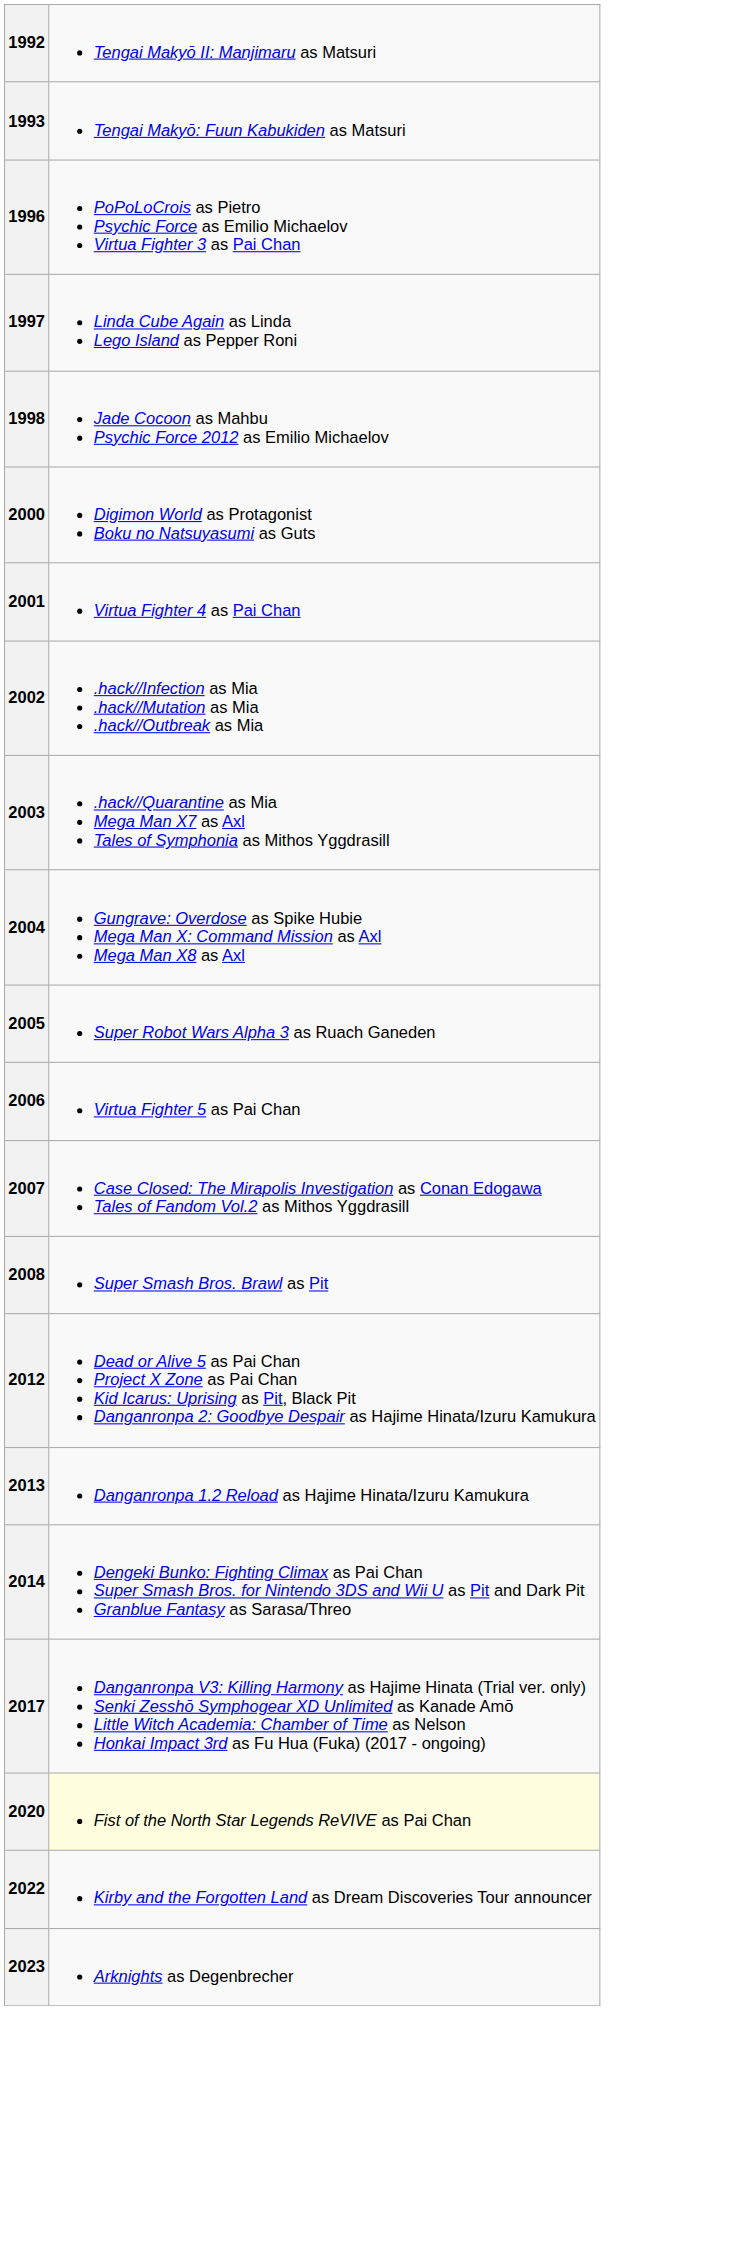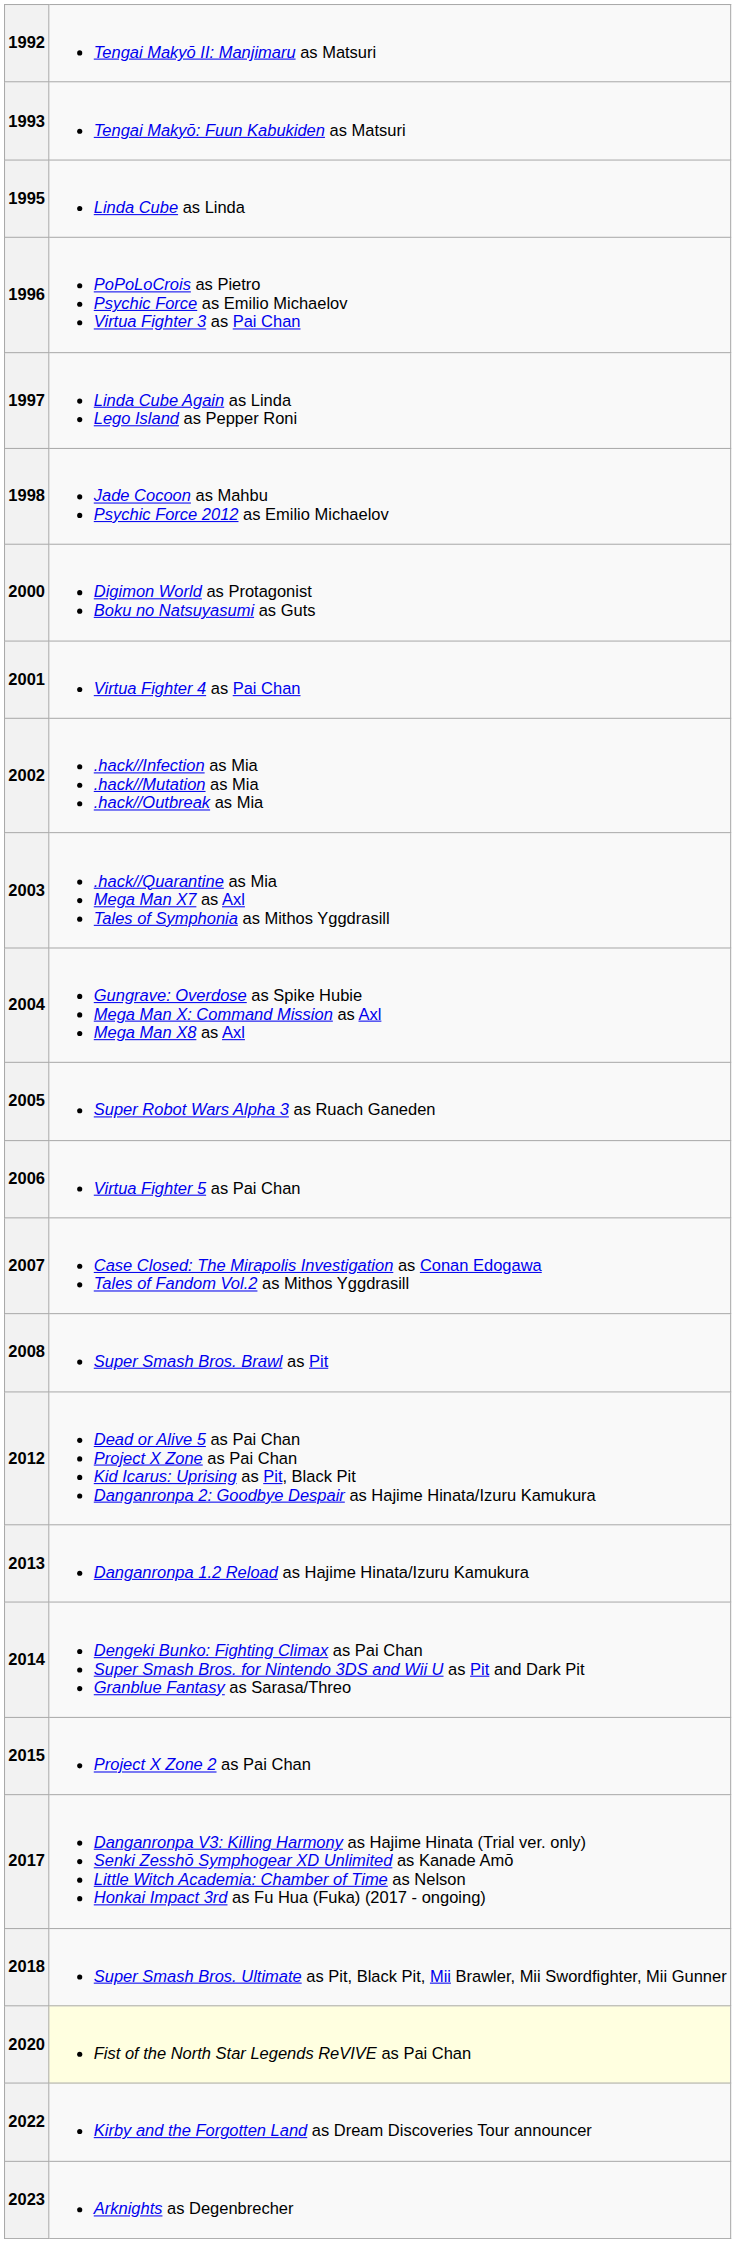 <table class="wikitable">
 <tr>
 <th>1992</th>
 <td><br><ul><li><em><a href='#'>Tengai Makyō II: Manjimaru</a></em> as Matsuri</li></ul></td>
 </tr>
 <tr>
 <th>1993</th>
 <td><br><ul><li><em><a href='#'>Tengai Makyō: Fuun Kabukiden</a></em> as Matsuri</li></ul></td>
+</tr>
+<tr>
+<th>1995</th>
+<td><br><ul><li><em><a href='#'>Linda Cube</a></em> as Linda</li></ul></td>
 </tr>
 <tr>
 <th>1996</th>
 <td><br><ul><li><em><a href='#'>PoPoLoCrois</a></em> as Pietro</li><li><em><a href='#'>Psychic Force</a></em> as Emilio Michaelov</li><li><em><a href='#'>Virtua Fighter 3</a></em> as <a href='#'>Pai Chan</a></li></ul></td>
 </tr>
 <tr>
 <th>1997</th>
 <td><br><ul><li><em><a href='#'>Linda Cube Again</a></em> as Linda</li><li><em><a href='#'>Lego Island</a></em> as Pepper Roni</li></ul></td>
 </tr>
 <tr>
 <th>1998</th>
 <td><br><ul><li><em><a href='#'>Jade Cocoon</a></em> as Mahbu</li><li><em><a href='#'>Psychic Force 2012</a></em> as Emilio Michaelov</li></ul></td>
 </tr>
 <tr>
 <th>2000</th>
 <td><br><ul><li><em><a href='#'>Digimon World</a></em> as Protagonist</li><li><em><a href='#'>Boku no Natsuyasumi</a></em> as Guts</li></ul></td>
 </tr>
 <tr>
 <th>2001</th>
 <td><br><ul><li><em><a href='#'>Virtua Fighter 4</a></em> as <a href='#'>Pai Chan</a></li></ul></td>
 </tr>
 <tr>
 <th>2002</th>
 <td><br><ul><li><em><a href='#'>.hack//Infection</a></em> as Mia</li><li><em><a href='#'>.hack//Mutation</a></em> as Mia</li><li><em><a href='#'>.hack//Outbreak</a></em> as Mia</li></ul></td>
 </tr>
 <tr>
 <th>2003</th>
 <td><br><ul><li><em><a href='#'>.hack//Quarantine</a></em> as Mia</li><li><em><a href='#'>Mega Man X7</a></em> as <a href='#'>Axl</a></li><li><em><a href='#'>Tales of Symphonia</a></em> as Mithos Yggdrasill</li></ul></td>
 </tr>
 <tr>
 <th>2004</th>
 <td><br><ul><li><em><a href='#'>Gungrave: Overdose</a></em> as Spike Hubie</li><li><em><a href='#'>Mega Man X: Command Mission</a></em> as <a href='#'>Axl</a></li><li><em><a href='#'>Mega Man X8</a></em> as <a href='#'>Axl</a></li></ul></td>
 </tr>
 <tr>
 <th>2005</th>
 <td><br><ul><li><em><a href='#'>Super Robot Wars Alpha 3</a></em> as Ruach Ganeden</li></ul></td>
 </tr>
 <tr>
 <th>2006</th>
 <td><br><ul><li><em><a href='#'>Virtua Fighter 5</a></em> as Pai Chan</li></ul></td>
 </tr>
 <tr>
 <th>2007</th>
 <td><br><ul><li><em><a href='#'>Case Closed: The Mirapolis Investigation</a></em> as <a href='#'>Conan Edogawa</a></li><li><em><a href='#'>Tales of Fandom Vol.2</a></em> as Mithos Yggdrasill</li></ul></td>
 </tr>
 <tr>
 <th>2008</th>
 <td><br><ul><li><em><a href='#'>Super Smash Bros. Brawl</a></em> as <a href='#'>Pit</a></li></ul></td>
 </tr>
 <tr>
 <th>2012</th>
 <td><br><ul><li><em><a href='#'>Dead or Alive 5</a></em> as Pai Chan</li><li><em><a href='#'>Project X Zone</a></em> as Pai Chan</li><li><em><a href='#'>Kid Icarus: Uprising</a></em> as <a href='#'>Pit</a>, Black Pit</li><li><em><a href='#'>Danganronpa 2: Goodbye Despair</a></em> as Hajime Hinata/Izuru Kamukura</li></ul></td>
 </tr>
 <tr>
 <th>2013</th>
 <td><br><ul><li><em><a href='#'>Danganronpa 1.2 Reload</a></em> as Hajime Hinata/Izuru Kamukura</li></ul></td>
 </tr>
 <tr>
 <th>2014</th>
 <td><br><ul><li><em><a href='#'>Dengeki Bunko: Fighting Climax</a></em> as Pai Chan</li><li><em><a href='#'>Super Smash Bros. for Nintendo 3DS and Wii U</a></em> as <a href='#'>Pit</a> and Dark Pit</li><li><em><a href='#'>Granblue Fantasy</a></em> as Sarasa/Threo</li></ul></td>
 </tr>
 <tr>
+<th>2015</th>
+<td><br><ul><li><em><a href='#'>Project X Zone 2</a></em> as Pai Chan</li></ul></td>
+</tr>
+<tr>
 <th>2017</th>
 <td><br><ul><li><em><a href='#'>Danganronpa V3: Killing Harmony</a></em> as Hajime Hinata (Trial ver. only)</li><li><em><a href='#'>Senki Zesshō Symphogear XD Unlimited</a></em> as Kanade Amō</li><li><em><a href='#'>Little Witch Academia: Chamber of Time</a></em> as Nelson</li><li><em><a href='#'>Honkai Impact 3rd</a></em> as Fu Hua (Fuka) (2017 - ongoing)</li></ul></td>
+</tr>
+<tr>
+<th>2018</th>
+<td><br><ul><li><em><a href='#'>Super Smash Bros. Ultimate</a></em> as Pit, Black Pit, <a href='#'>Mii</a> Brawler, Mii Swordfighter, Mii Gunner</li></ul></td>
 </tr>
 <tr>
 <th>2020</th>
 <td style="background: lightyellow;"><br><ul><li><em>Fist of the North Star Legends ReVIVE</em> as Pai Chan</li></ul></td>
 </tr>
 <tr>
 <th>2022</th>
 <td><br><ul><li><em><a href='#'>Kirby and the Forgotten Land</a></em> as Dream Discoveries Tour announcer</li></ul></td>
 </tr>
 <tr>
 <th>2023</th>
 <td><br><ul><li><em><a href='#'>Arknights</a></em> as Degenbrecher</li></ul></td>
 </tr>
 </table>
